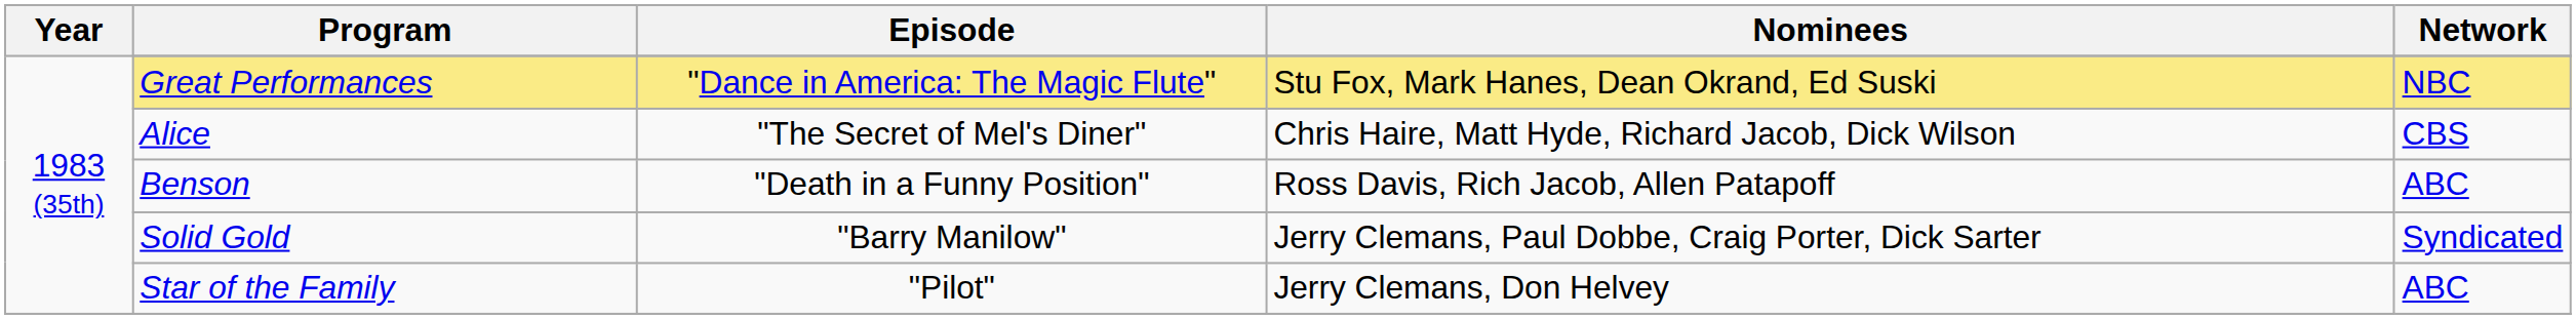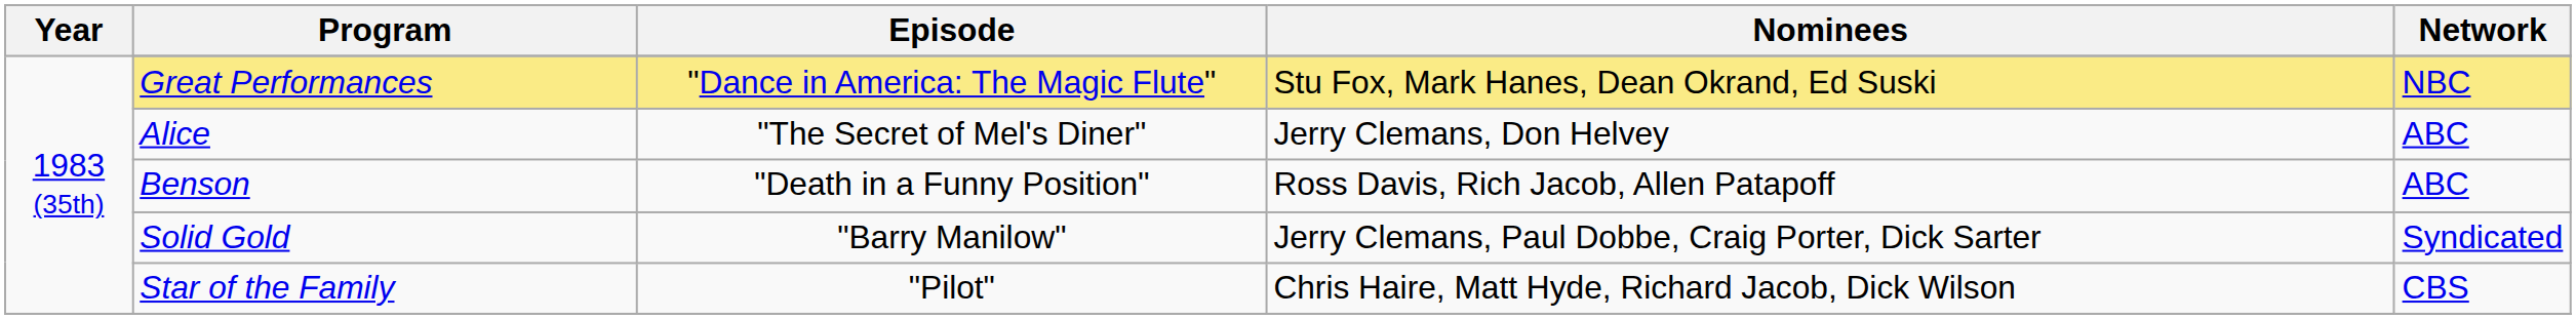 <table class="wikitable" style="width:100%">
 <tr bgcolor="#bebebe">
 <th width="5%">Year</th>
 <th width="20%">Program</th>
 <th width="25%">Episode</th>
 <th width="45%">Nominees</th>
 <th width="5%">Network</th>
 </tr>
 <tr>
 <td rowspan=6 style="text-align:center"><a href='#'>1983</a><br><small><a href='#'>(35th)</a></small><br></td>
 </tr>
 <tr style="background:#FAEB86">
 <td><em><a href='#'>Great Performances</a></em></td>
 <td align=center>"<a href='#'>Dance in America: The Magic Flute</a>"</td>
 <td>Stu Fox, Mark Hanes, Dean Okrand, Ed Suski</td>
 <td><a href='#'>NBC</a></td>
 </tr>
 <tr>
 <td><em><a href='#'>Alice</a></em></td>
 <td align=center>"The Secret of Mel's Diner"</td>
-<td>Chris Haire, Matt Hyde, Richard Jacob, Dick Wilson</td>
-<td><a href='#'>CBS</a></td>
+<td>Jerry Clemans, Don Helvey</td>
+<td><a href='#'>ABC</a></td>
 </tr>
 <tr>
 <td><em><a href='#'>Benson</a></em></td>
 <td align=center>"Death in a Funny Position"</td>
 <td>Ross Davis, Rich Jacob, Allen Patapoff</td>
 <td><a href='#'>ABC</a></td>
 </tr>
 <tr>
 <td><em><a href='#'>Solid Gold</a></em></td>
 <td align=center>"Barry Manilow"</td>
 <td>Jerry Clemans, Paul Dobbe, Craig Porter, Dick Sarter</td>
 <td><a href='#'>Syndicated</a></td>
 </tr>
 <tr>
 <td><em><a href='#'>Star of the Family</a></em></td>
 <td align=center>"Pilot"</td>
-<td>Jerry Clemans, Don Helvey</td>
-<td><a href='#'>ABC</a></td>
+<td>Chris Haire, Matt Hyde, Richard Jacob, Dick Wilson</td>
+<td><a href='#'>CBS</a></td>
 </tr>
 <tr>
 </tr>
 </table>
